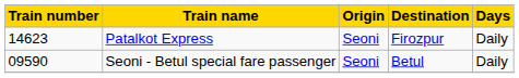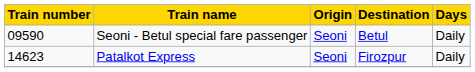 <table class="wikitable">
 <tr>
 <th ! style="background-color:#FFD700">Train number</th>
 <th ! style="background-color:#FFD700">Train name</th>
 <th ! style="background-color:#FFD700">Origin</th>
 <th ! style="background-color:#FFD700">Destination</th>
 <th ! style="background-color:#FFD700">Days</th>
 </tr>
 <tr>
+<td valign="top">09590</td>
+<td valign="top">Seoni - Betul special fare passenger</td>
+<td valign="top"><a href='#'>Seoni</a></td>
+<td valign="top"><a href='#'>Betul</a></td>
+<td valign="top">Daily</td>
+</tr>
+<tr>
 <td valign="top">14623</td>
 <td valign="top"><a href='#'>Patalkot Express</a></td>
 <td valign="top"><a href='#'>Seoni</a></td>
 <td valign="top"><a href='#'>Firozpur</a></td>
 <td valign="top">Daily</td>
 </tr>
 <tr>
-<td valign="top">09590</td>
-<td valign="top">Seoni - Betul special fare passenger</td>
-<td valign="top"><a href='#'>Seoni</a></td>
-<td valign="top"><a href='#'>Betul</a></td>
-<td valign="top">Daily</td>
-</tr>
-<tr>
 </tr>
 </table>
